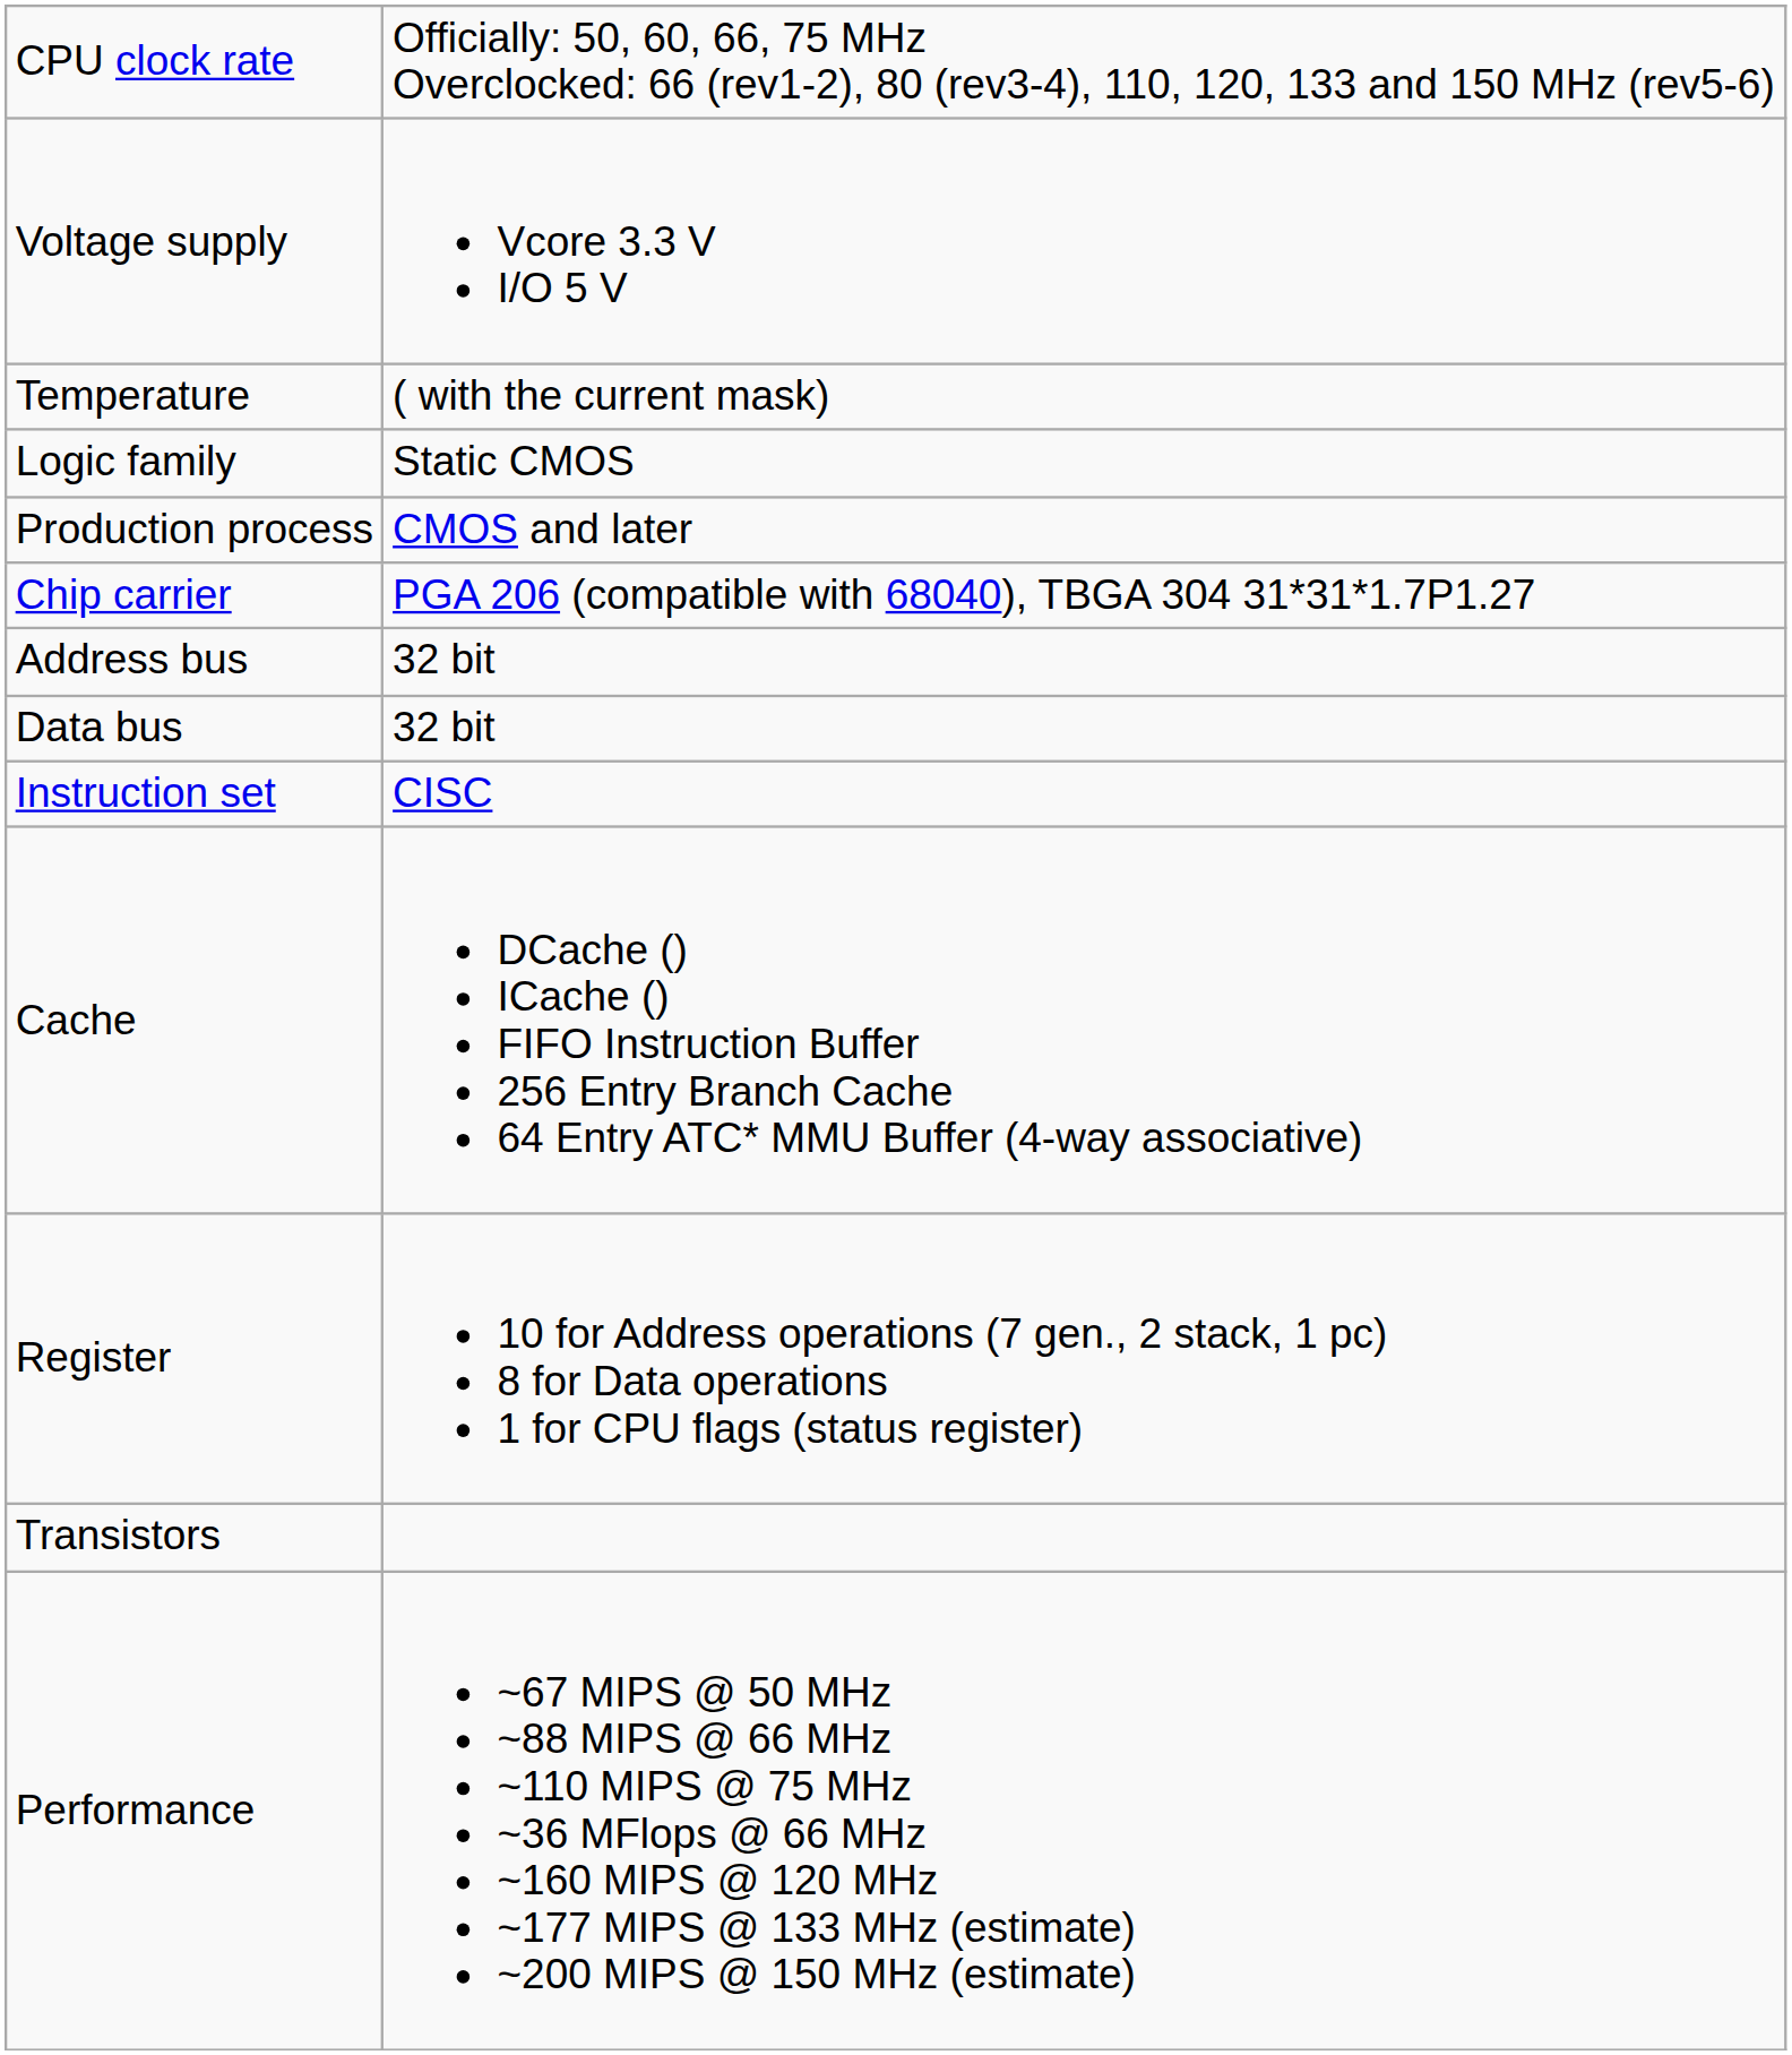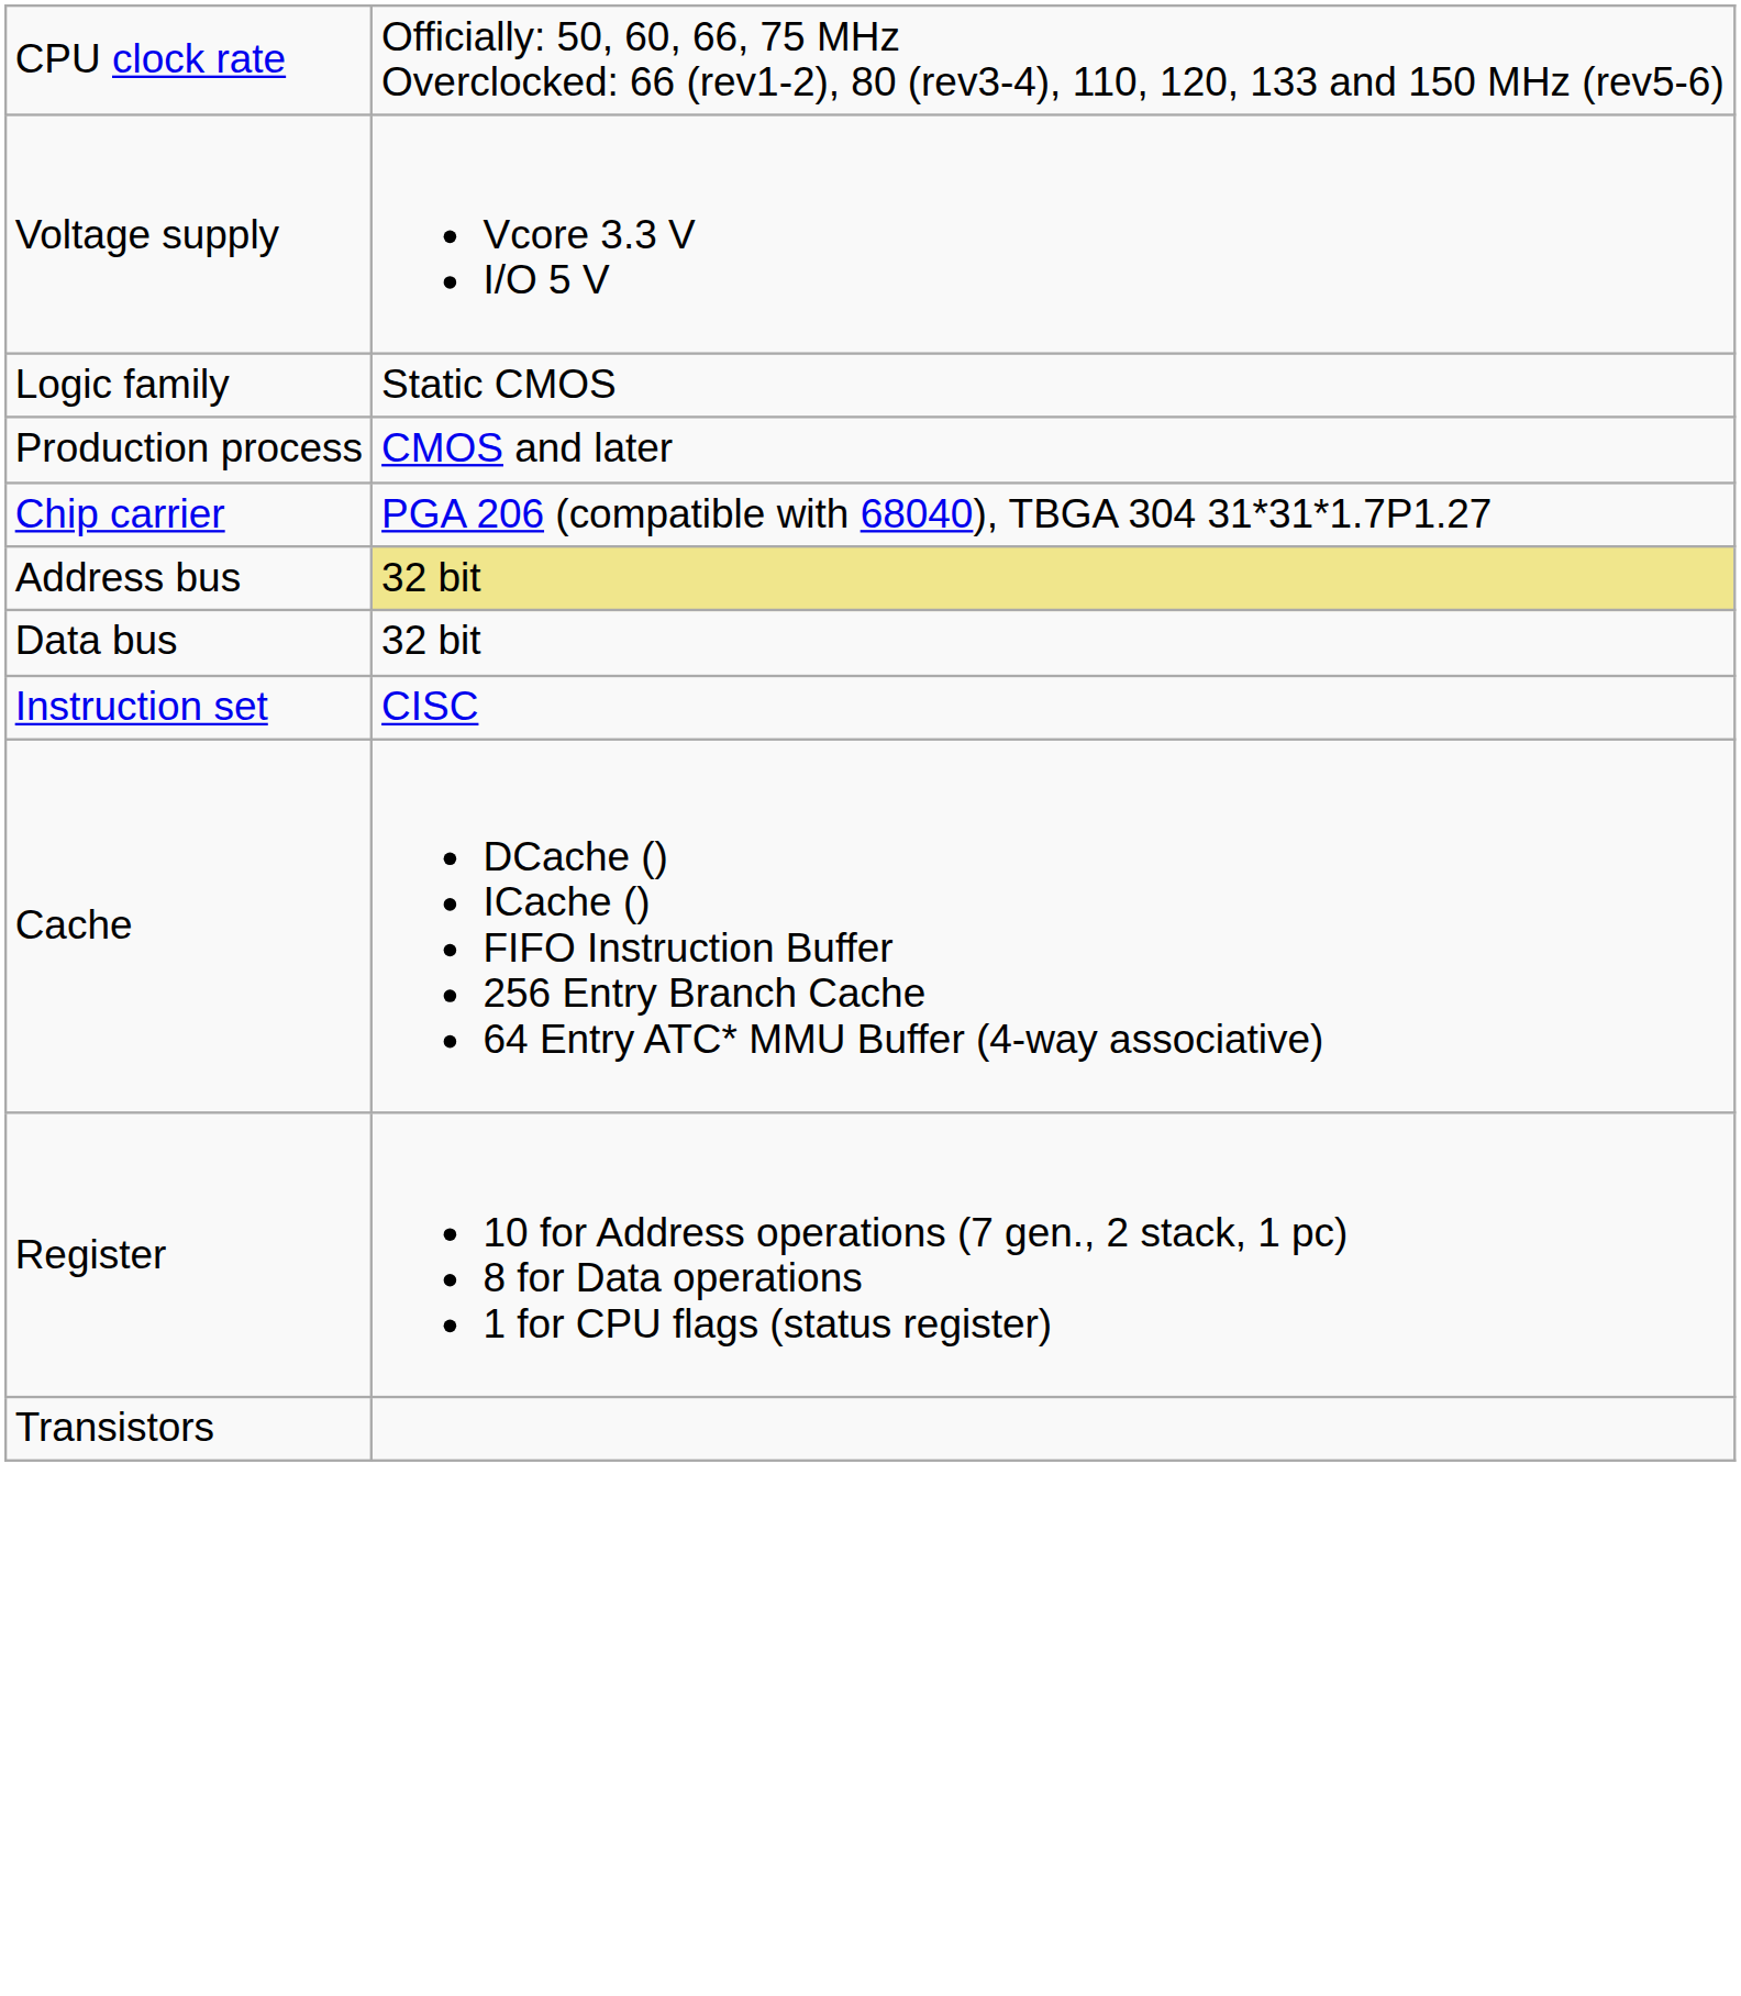 <table class="wikitable">
 <tr>
 <td>CPU <a href='#'>clock rate</a></td>
 <td>Officially: 50, 60, 66, 75 MHz<br>Overclocked: 66 (rev1-2), 80 (rev3-4), 110, 120, 133 and 150 MHz (rev5-6)</td>
 </tr>
 <tr>
 <td>Voltage supply</td>
 <td><br><ul><li>Vcore 3.3 V</li><li>I/O 5 V</li></ul></td>
-</tr>
-<tr>
-<td>Temperature</td>
-<td> ( with the current mask)</td>
 </tr>
 <tr>
 <td>Logic family</td>
 <td>Static CMOS</td>
 </tr>
 <tr>
 <td>Production process</td>
 <td><a href='#'>CMOS</a>  and later </td>
 </tr>
 <tr>
 <td><a href='#'>Chip carrier</a></td>
 <td><a href='#'>PGA 206</a> (compatible with <a href='#'>68040</a>), TBGA 304 31*31*1.7P1.27</td>
 </tr>
 <tr>
 <td>Address bus</td>
-<td>32 bit</td>
+<td style="background: khaki;">32 bit</td>
 </tr>
 <tr>
 <td>Data bus</td>
 <td>32 bit</td>
 </tr>
 <tr>
 <td><a href='#'>Instruction set</a></td>
 <td><a href='#'>CISC</a></td>
 </tr>
 <tr>
 <td>Cache</td>
 <td><br><ul><li> DCache ()</li><li> ICache ()</li><li> FIFO Instruction Buffer</li><li>256 Entry Branch Cache</li><li>64 Entry ATC* MMU Buffer (4-way associative)</li></ul></td>
 </tr>
 <tr>
 <td>Register</td>
 <td><br><ul><li>10 for Address operations (7 gen., 2 stack, 1 pc)</li><li>8 for Data operations</li><li>1 for CPU flags (status register)</li></ul></td>
 </tr>
 <tr>
 <td>Transistors</td>
 <td></td>
 </tr>
-<tr>
-<td>Performance</td>
-<td><br><ul><li>~67 MIPS @ 50 MHz</li><li>~88 MIPS @ 66 MHz</li><li>~110 MIPS @ 75 MHz</li><li>~36 MFlops @ 66 MHz</li><li>~160 MIPS @ 120 MHz</li><li>~177 MIPS @ 133 MHz (estimate)</li><li>~200 MIPS @ 150 MHz (estimate)</li></ul></td>
-</tr>
 </table>
